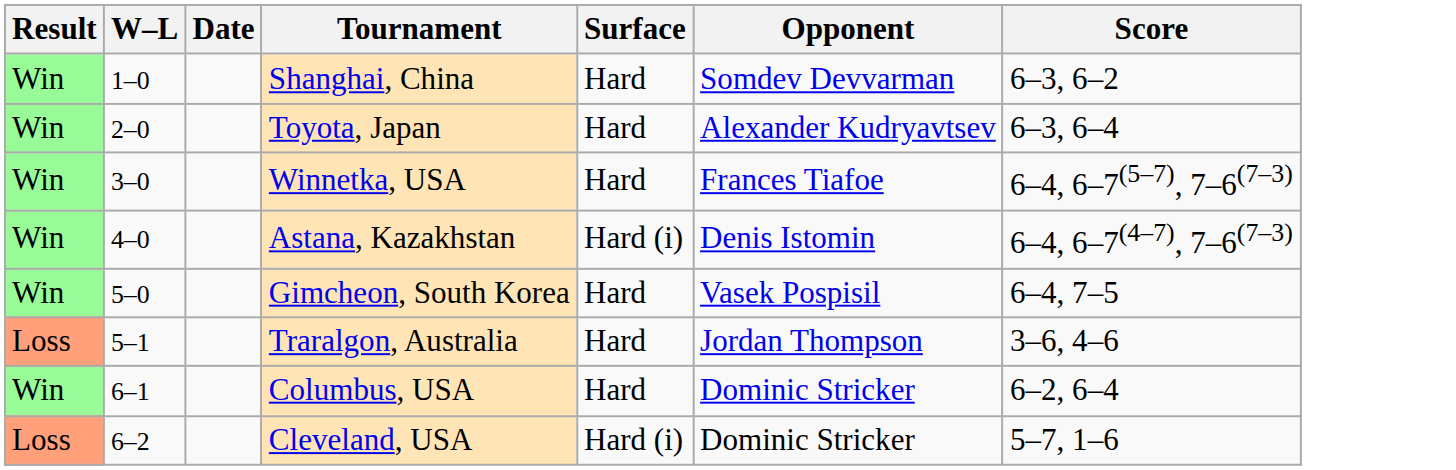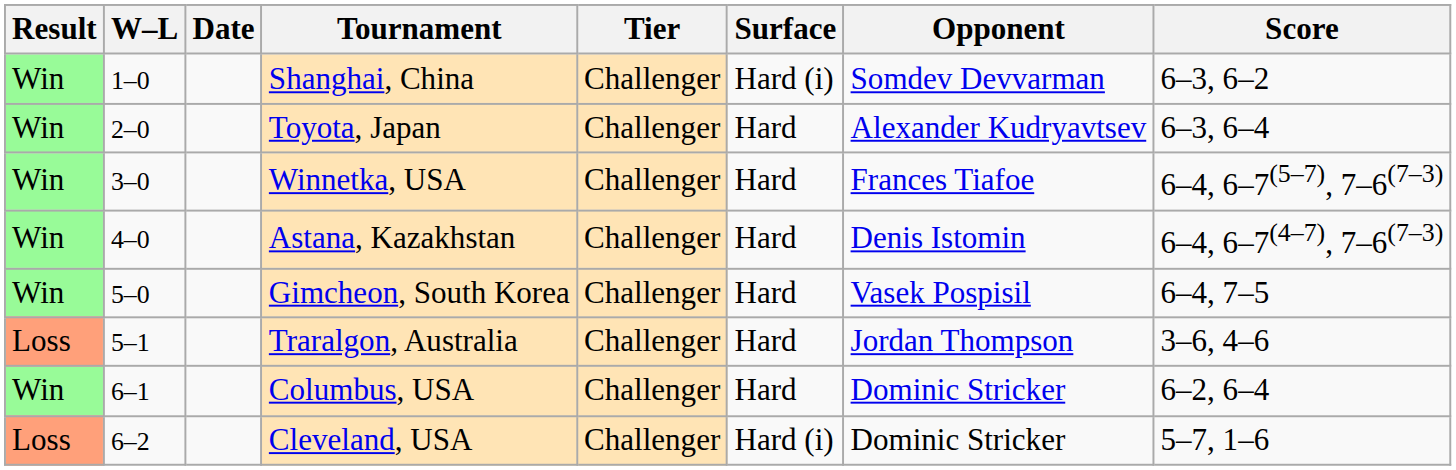 <table class="sortable wikitable">
 <tr>
 <th>Result</th>
 <th class="unsortable">W–L</th>
 <th>Date</th>
 <th>Tournament</th>
+<th>Tier</th>
 <th>Surface</th>
 <th>Opponent</th>
 <th class="unsortable">Score</th>
 </tr>
 <tr>
 <td bgcolor=98FB98>Win</td>
 <td><small>1–0</small></td>
 <td><a href='#'></a></td>
 <td style="background:moccasin;"><a href='#'>Shanghai</a>, China</td>
-<td>Hard</td>
+<td style="background:moccasin;">Challenger</td>
+<td>Hard (i)</td>
 <td> <a href='#'>Somdev Devvarman</a></td>
 <td>6–3, 6–2</td>
 </tr>
 <tr>
 <td bgcolor=98FB98>Win</td>
 <td><small>2–0</small></td>
 <td><a href='#'></a></td>
 <td style="background:moccasin;"><a href='#'>Toyota</a>, Japan</td>
+<td style="background:moccasin;">Challenger</td>
 <td>Hard</td>
 <td> <a href='#'>Alexander Kudryavtsev</a></td>
 <td>6–3, 6–4</td>
 </tr>
 <tr>
 <td bgcolor=98FB98>Win</td>
 <td><small>3–0</small></td>
 <td><a href='#'></a></td>
 <td style="background:moccasin;"><a href='#'>Winnetka</a>, USA</td>
+<td style="background:moccasin;">Challenger</td>
 <td>Hard</td>
 <td> <a href='#'>Frances Tiafoe</a></td>
 <td>6–4, 6–7<sup>(5–7)</sup>, 7–6<sup>(7–3)</sup></td>
 </tr>
 <tr>
 <td bgcolor=98FB98>Win</td>
 <td><small>4–0</small></td>
 <td><a href='#'></a></td>
 <td style="background:moccasin;"><a href='#'>Astana</a>, Kazakhstan</td>
-<td>Hard (i)</td>
+<td style="background:moccasin;">Challenger</td>
+<td>Hard</td>
 <td> <a href='#'>Denis Istomin</a></td>
 <td>6–4, 6–7<sup>(4–7)</sup>, 7–6<sup>(7–3)</sup></td>
 </tr>
 <tr>
 <td bgcolor=98FB98>Win</td>
 <td><small>5–0</small></td>
 <td><a href='#'></a></td>
 <td style="background:moccasin;"><a href='#'>Gimcheon</a>, South Korea</td>
+<td style="background:moccasin;">Challenger</td>
 <td>Hard</td>
 <td> <a href='#'>Vasek Pospisil</a></td>
 <td>6–4, 7–5</td>
 </tr>
 <tr>
 <td bgcolor=FFA07A>Loss</td>
 <td><small>5–1</small></td>
 <td><a href='#'></a></td>
 <td style="background:moccasin;"><a href='#'>Traralgon</a>, Australia</td>
+<td style="background:moccasin;">Challenger</td>
 <td>Hard</td>
 <td> <a href='#'>Jordan Thompson</a></td>
 <td>3–6, 4–6</td>
 </tr>
 <tr>
 <td bgcolor=98FB98>Win</td>
 <td><small>6–1</small></td>
 <td><a href='#'></a></td>
 <td style="background:moccasin;"><a href='#'>Columbus</a>, USA</td>
+<td style="background:moccasin;">Challenger</td>
 <td>Hard</td>
 <td> <a href='#'>Dominic Stricker</a></td>
 <td>6–2, 6–4</td>
 </tr>
 <tr>
 <td bgcolor=FFA07A>Loss</td>
 <td><small>6–2</small></td>
 <td><a href='#'></a></td>
 <td style="background:moccasin;"><a href='#'>Cleveland</a>, USA</td>
+<td style="background:moccasin;">Challenger</td>
 <td>Hard (i)</td>
 <td> Dominic Stricker</td>
 <td>5–7, 1–6</td>
 </tr>
 </table>
